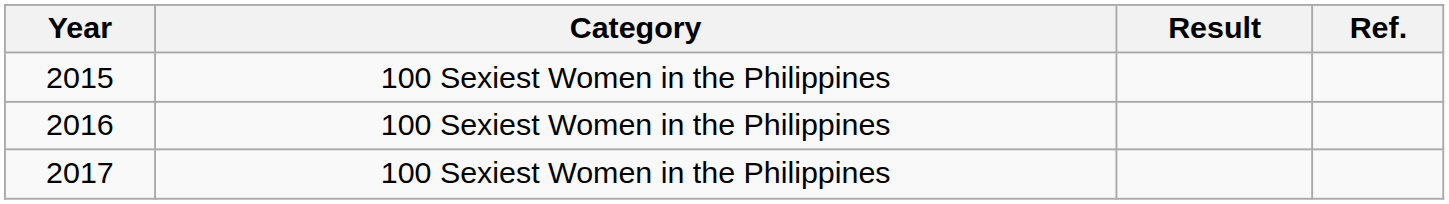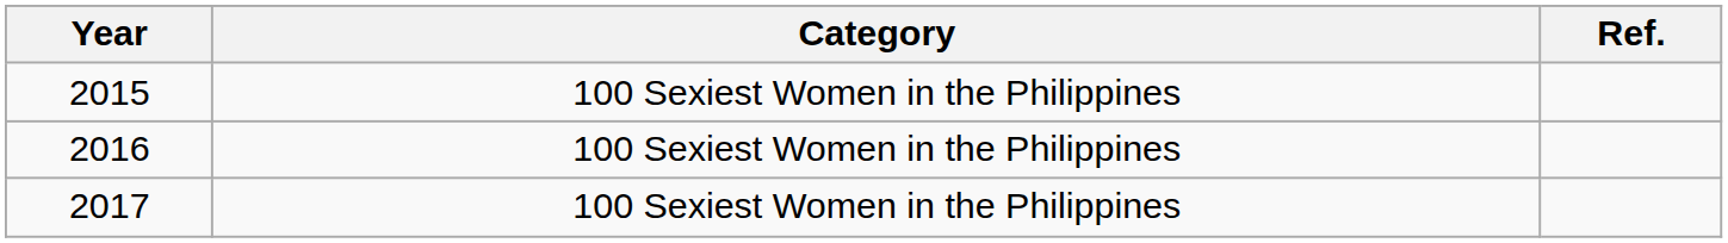 <table class="wikitable sortable"  style="text-align:center; width:60%;">
 <tr>
 <th>Year</th>
 <th>Category</th>
-<th>Result</th>
 <th>Ref.</th>
 </tr>
 <tr>
 <td>2015</td>
 <td>100 Sexiest Women in the Philippines</td>
 <td></td>
-<td></td>
 </tr>
 <tr>
 <td>2016</td>
 <td>100 Sexiest Women in the Philippines</td>
-<td></td>
 <td></td>
 </tr>
 <tr>
 <td>2017</td>
 <td>100 Sexiest Women in the Philippines</td>
 <td></td>
-<td></td>
 </tr>
 </table>
